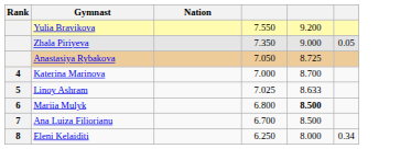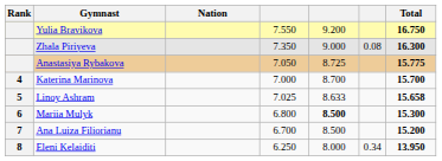 <table class="wikitable sortable" style="text-align:center; font-size:85%">
 <tr>
 <th scope="col" style="width:20px;">Rank</th>
 <th ! scope="col" style="width:170px;">Gymnast</th>
 <th ! scope="col" style="width:120px;">Nation</th>
 <th ! scope="col" style="width:60px;"></th>
 <th ! scope="col" style="width:60px;"></th>
 <th ! scope="col" style="width:30px;"></th>
+<th ! scope="col" style="width:60px;">Total</th>
 </tr>
 <tr bgcolor=fffcaf>
 <th scope=row></th>
 <td align=left><a href='#'>Yulia Bravikova</a></td>
 <td style="text-align:left;"></td>
 <td>7.550</td>
 <td>9.200</td>
 <td></td>
+<td><strong>16.750</strong></td>
 </tr>
 <tr bgcolor=e5e5e5>
 <th scope=row></th>
 <td align=left><a href='#'>Zhala Piriyeva</a></td>
 <td style="text-align:left;"></td>
 <td>7.350</td>
 <td>9.000</td>
-<td>0.05</td>
+<td>0.08</td>
+<td><strong>16.300</strong></td>
 </tr>
 <tr bgcolor=eecc99>
 <th scope=row></th>
 <td align=left><a href='#'>Anastasiya Rybakova</a></td>
 <td style="text-align:left;"></td>
 <td>7.050</td>
 <td>8.725</td>
 <td></td>
+<td><strong>15.775</strong></td>
 </tr>
 <tr>
 <th scope=row>4</th>
 <td align=left><a href='#'>Katerina Marinova</a></td>
 <td style="text-align:left;"></td>
 <td>7.000</td>
 <td>8.700</td>
 <td></td>
+<td><strong>15.700</strong></td>
 </tr>
 <tr>
 <th scope=row>5</th>
 <td align=left><a href='#'>Linoy Ashram</a></td>
 <td style="text-align:left;"></td>
 <td>7.025</td>
 <td>8.633</td>
 <td></td>
+<td><strong>15.658</strong></td>
 </tr>
 <tr>
 <th scope=row>6</th>
 <td align=left><a href='#'>Mariia Mulyk</a></td>
 <td style="text-align:left;"></td>
 <td>6.800</td>
 <td><strong>8.500</strong></td>
 <td></td>
+<td><strong>15.300</strong></td>
 </tr>
 <tr>
 <th scope=row>7</th>
 <td align=left><a href='#'>Ana Luiza Filiorianu</a></td>
 <td style="text-align:left;"></td>
 <td>6.700</td>
 <td>8.500</td>
 <td></td>
+<td><strong>15.200</strong></td>
 </tr>
 <tr>
 <th scope=row>8</th>
 <td align=left><a href='#'>Eleni Kelaiditi</a></td>
 <td style="text-align:left;"></td>
 <td>6.250</td>
 <td>8.000</td>
 <td>0.34</td>
+<td><strong>13.950</strong></td>
 </tr>
 </table>
